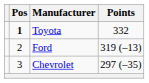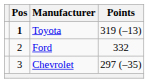 <table class="wikitable" style="font-size: 95%">
 <tr>
 <th></th>
 <th>Pos</th>
 <th>Manufacturer</th>
 <th>Points</th>
 </tr>
 <tr>
 <td align="left"></td>
 <td style="text-align:center;"><strong>1</strong></td>
 <td><a href='#'>Toyota</a></td>
-<td style="text-align:center;">332</td>
+<td style="text-align:center;">319 (–13)</td>
 </tr>
 <tr>
 <td align="left"></td>
 <td style="text-align:center;">2</td>
 <td><a href='#'>Ford</a></td>
-<td style="text-align:center;">319 (–13)</td>
+<td style="text-align:center;">332</td>
 </tr>
 <tr>
 <td align="left"></td>
 <td style="text-align:center;">3</td>
 <td><a href='#'>Chevrolet</a></td>
 <td style="text-align:center;">297 (–35)</td>
 </tr>
 <tr class="sortbottom">
 <th colspan="9"></th>
 </tr>
 </table>
